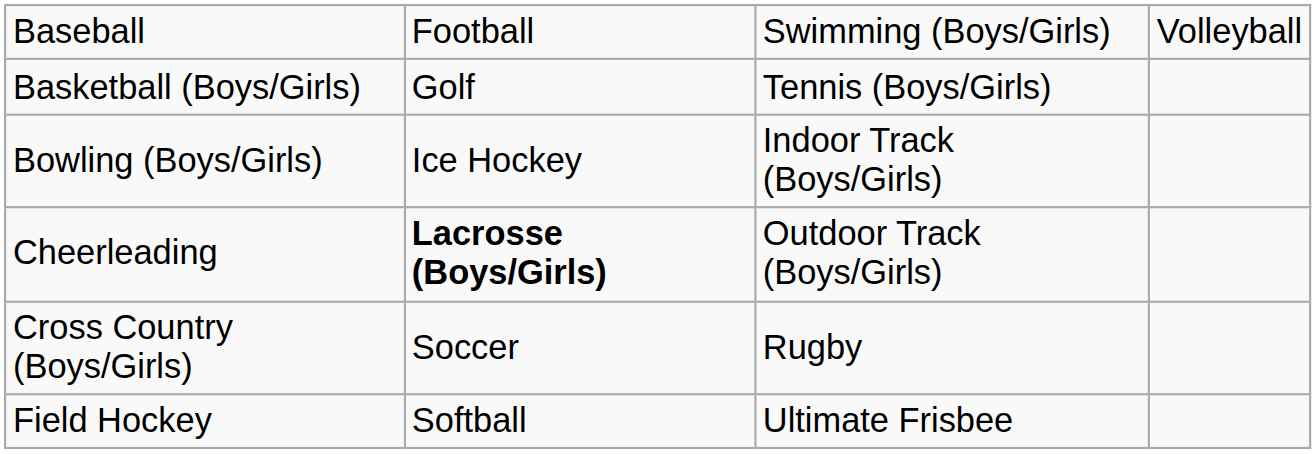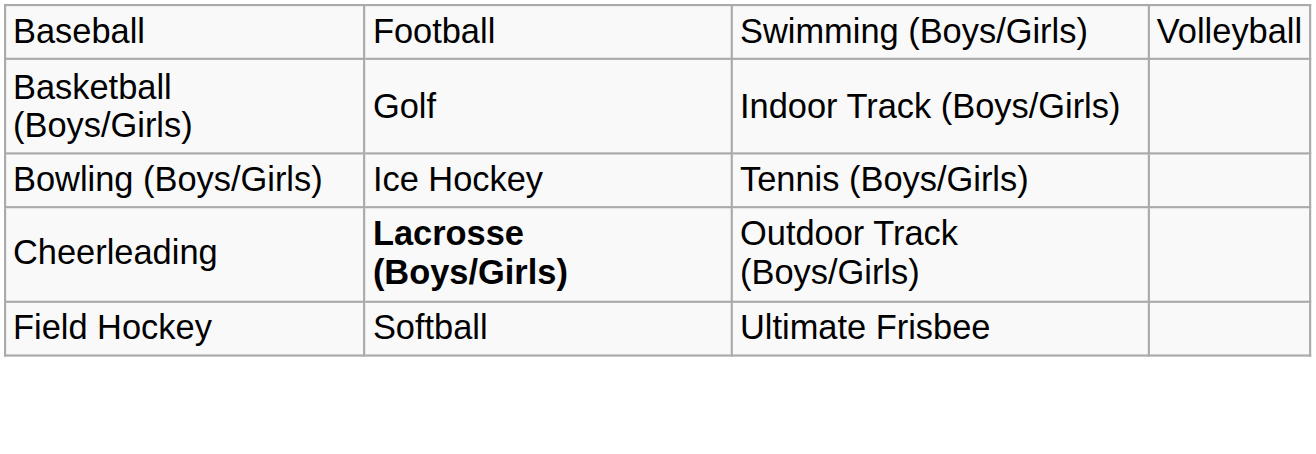 <table class="wikitable">
 <tr>
 <td>Baseball</td>
 <td>Football</td>
 <td>Swimming (Boys/Girls)</td>
 <td>Volleyball</td>
 </tr>
 <tr>
 <td>Basketball (Boys/Girls)</td>
 <td>Golf</td>
-<td>Tennis (Boys/Girls)</td>
+<td>Indoor Track (Boys/Girls)</td>
 <td></td>
 </tr>
 <tr>
 <td>Bowling (Boys/Girls)</td>
 <td>Ice Hockey</td>
-<td>Indoor Track (Boys/Girls)</td>
+<td>Tennis (Boys/Girls)</td>
 <td></td>
 </tr>
 <tr>
 <td>Cheerleading</td>
 <td><strong>Lacrosse (Boys/Girls)</strong></td>
 <td>Outdoor Track (Boys/Girls)</td>
 <td></td>
 </tr>
 <tr>
-<td>Cross Country (Boys/Girls)</td>
-<td>Soccer</td>
-<td>Rugby</td>
-<td></td>
-</tr>
-<tr>
 <td>Field Hockey</td>
 <td>Softball</td>
 <td>Ultimate Frisbee</td>
 <td></td>
 </tr>
 </table>
